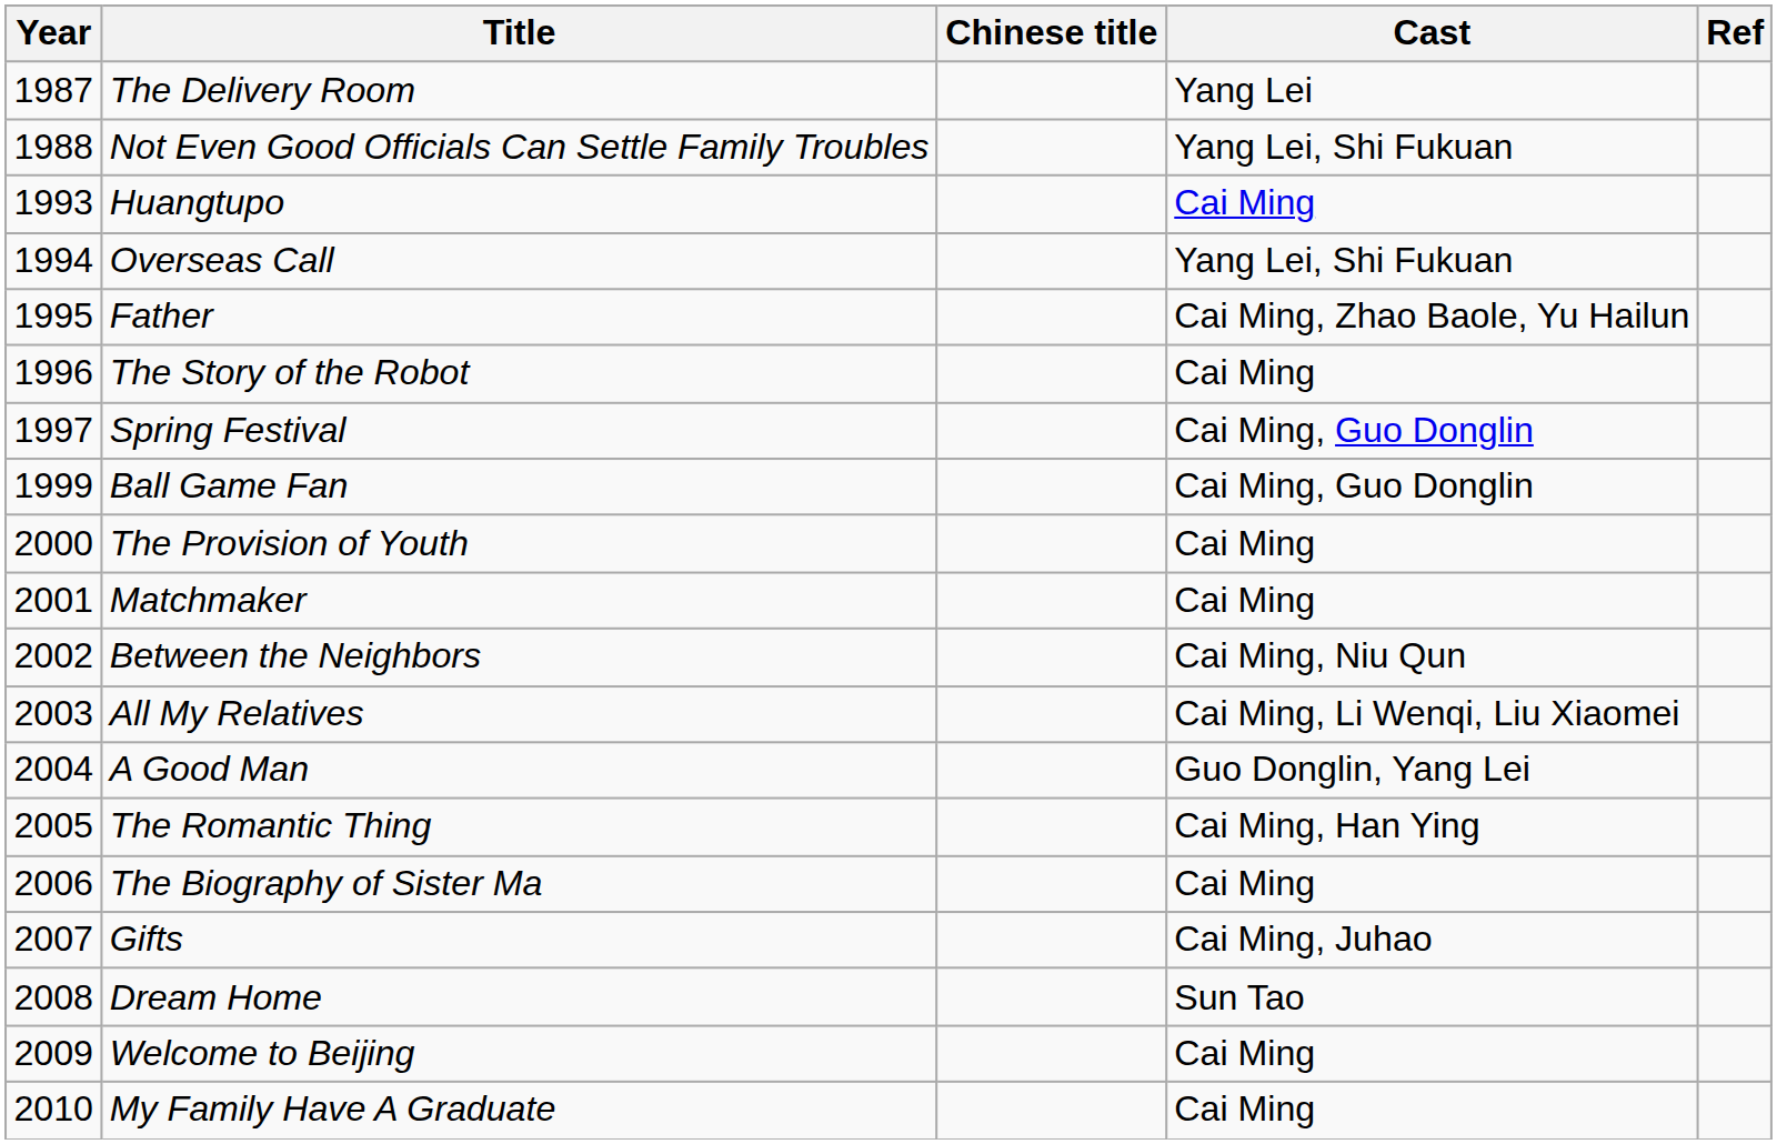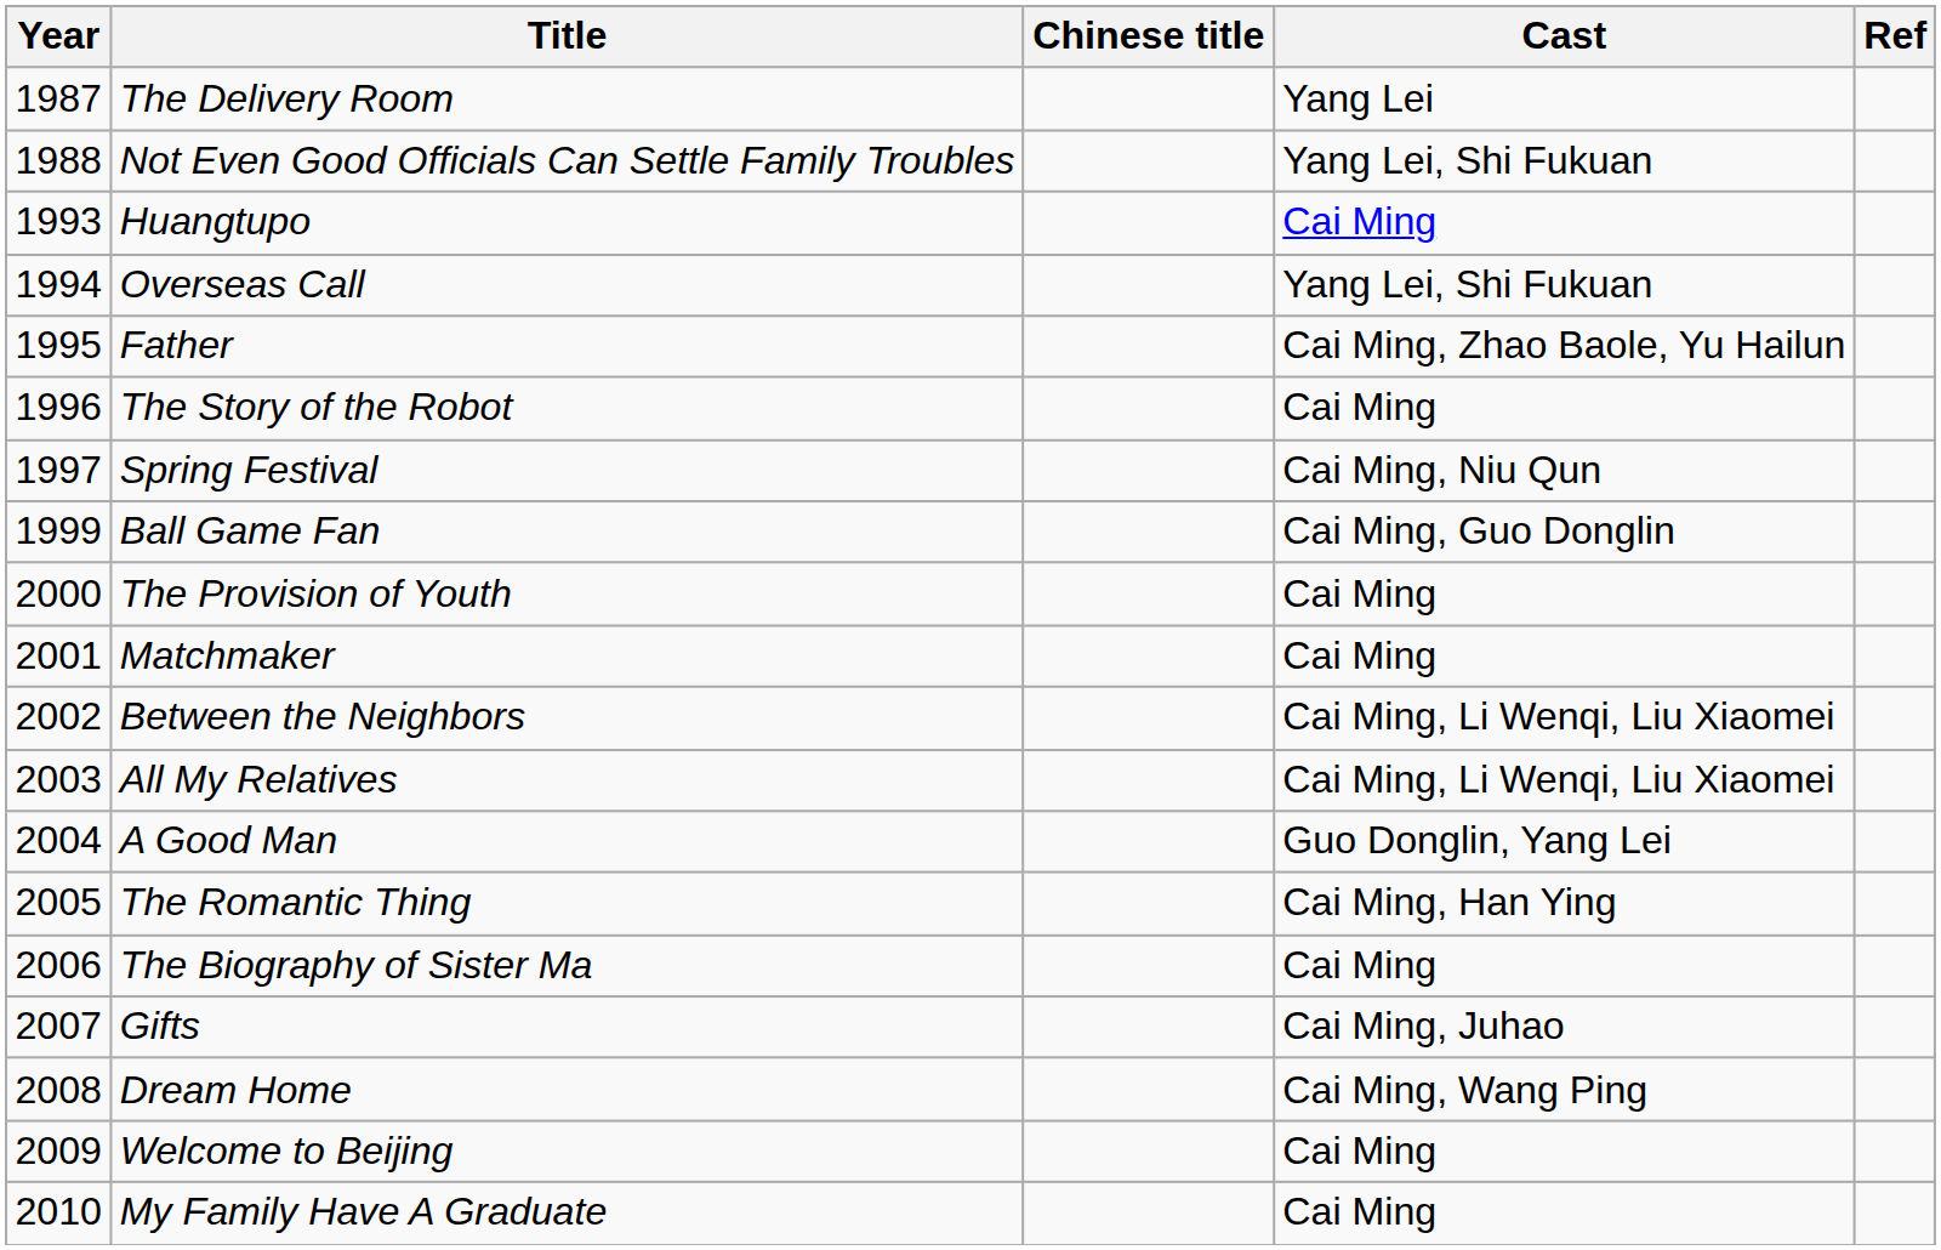 <table class="wikitable">
 <tr>
 <th>Year</th>
 <th>Title</th>
 <th>Chinese title</th>
 <th>Cast</th>
 <th>Ref</th>
 </tr>
 <tr>
 <td>1987</td>
 <td><em>The Delivery Room</em></td>
 <td></td>
 <td>Yang Lei</td>
 <td></td>
 </tr>
 <tr>
 <td>1988</td>
 <td><em>Not Even Good Officials Can Settle Family Troubles</em></td>
 <td></td>
 <td>Yang Lei, Shi Fukuan</td>
 <td></td>
 </tr>
 <tr>
 <td>1993</td>
 <td><em>Huangtupo</em></td>
 <td></td>
 <td><a href='#'>Cai Ming</a></td>
 <td></td>
 </tr>
 <tr>
 <td>1994</td>
 <td><em>Overseas Call</em></td>
 <td></td>
 <td>Yang Lei, Shi Fukuan</td>
 <td></td>
 </tr>
 <tr>
 <td>1995</td>
 <td><em>Father</em></td>
 <td></td>
 <td>Cai Ming, Zhao Baole, Yu Hailun</td>
 <td></td>
 </tr>
 <tr>
 <td>1996</td>
 <td><em>The Story of the Robot</em></td>
 <td></td>
 <td>Cai Ming</td>
 <td></td>
 </tr>
 <tr>
 <td>1997</td>
 <td><em>Spring Festival</em></td>
 <td></td>
-<td>Cai Ming, <a href='#'>Guo Donglin</a></td>
+<td>Cai Ming, Niu Qun</td>
 <td></td>
 </tr>
 <tr>
 <td>1999</td>
 <td><em>Ball Game Fan</em></td>
 <td></td>
 <td>Cai Ming, Guo Donglin</td>
 <td></td>
 </tr>
 <tr>
 <td>2000</td>
 <td><em>The Provision of Youth</em></td>
 <td></td>
 <td>Cai Ming</td>
 <td></td>
 </tr>
 <tr>
 <td>2001</td>
 <td><em>Matchmaker</em></td>
 <td></td>
 <td>Cai Ming</td>
 <td></td>
 </tr>
 <tr>
 <td>2002</td>
 <td><em>Between the Neighbors</em></td>
 <td></td>
-<td>Cai Ming, Niu Qun</td>
+<td>Cai Ming, Li Wenqi, Liu Xiaomei</td>
 <td></td>
 </tr>
 <tr>
 <td>2003</td>
 <td><em>All My Relatives</em></td>
 <td></td>
 <td>Cai Ming, Li Wenqi, Liu Xiaomei</td>
 <td></td>
 </tr>
 <tr>
 <td>2004</td>
 <td><em>A Good Man</em></td>
 <td></td>
 <td>Guo Donglin, Yang Lei</td>
 <td></td>
 </tr>
 <tr>
 <td>2005</td>
 <td><em>The Romantic Thing</em></td>
 <td></td>
 <td>Cai Ming, Han Ying</td>
 <td></td>
 </tr>
 <tr>
 <td>2006</td>
 <td><em>The Biography of Sister Ma</em></td>
 <td></td>
 <td>Cai Ming</td>
 <td></td>
 </tr>
 <tr>
 <td>2007</td>
 <td><em>Gifts</em></td>
 <td></td>
 <td>Cai Ming, Juhao</td>
 <td></td>
 </tr>
 <tr>
 <td>2008</td>
 <td><em>Dream Home</em></td>
 <td></td>
-<td>Sun Tao</td>
+<td>Cai Ming, Wang Ping</td>
 <td></td>
 </tr>
 <tr>
 <td>2009</td>
 <td><em>Welcome to Beijing</em></td>
 <td></td>
 <td>Cai Ming</td>
 <td></td>
 </tr>
 <tr>
 <td>2010</td>
 <td><em>My Family Have A Graduate</em></td>
 <td></td>
 <td>Cai Ming</td>
 <td></td>
 </tr>
 </table>
